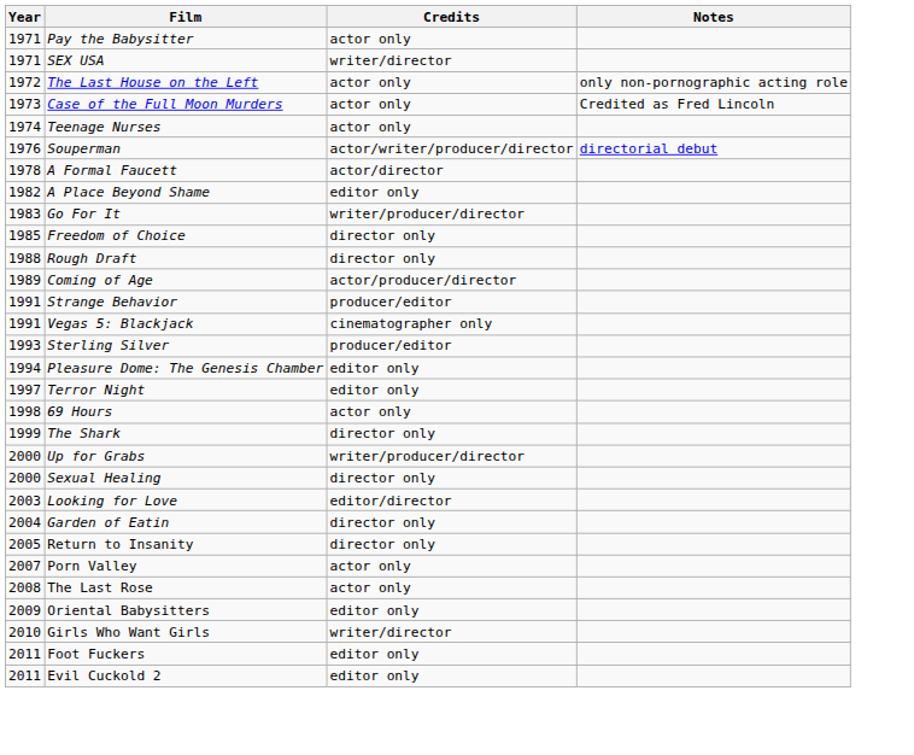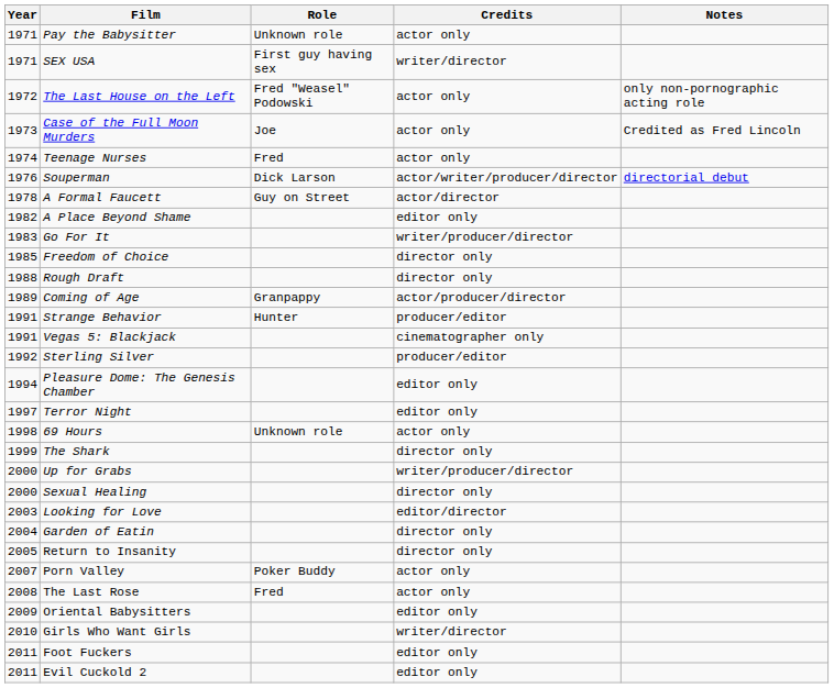 <table class="wikitable sortable">
 <tr>
 <th>Year</th>
 <th>Film</th>
+<th>Role</th>
 <th>Credits</th>
 <th>Notes</th>
 </tr>
 <tr>
 <td>1971</td>
 <td><em>Pay the Babysitter</em></td>
+<td>Unknown role</td>
 <td>actor only</td>
 <td></td>
 </tr>
 <tr>
 <td>1971</td>
 <td><em>SEX USA</em></td>
+<td>First guy having sex</td>
 <td>writer/director</td>
 <td></td>
 </tr>
 <tr>
 <td>1972</td>
 <td><em><a href='#'>The Last House on the Left</a></em></td>
+<td>Fred "Weasel" Podowski</td>
 <td>actor only</td>
 <td>only non-pornographic acting role</td>
 </tr>
 <tr>
 <td>1973</td>
 <td><em><a href='#'>Case of the Full Moon Murders</a></em></td>
+<td>Joe</td>
 <td>actor only</td>
 <td>Credited as Fred Lincoln</td>
 </tr>
 <tr>
 <td>1974</td>
 <td><em>Teenage Nurses</em></td>
+<td>Fred</td>
 <td>actor only</td>
 <td></td>
 </tr>
 <tr>
 <td>1976</td>
 <td><em>Souperman</em></td>
+<td>Dick Larson</td>
 <td>actor/writer/producer/director</td>
 <td><a href='#'>directorial debut</a></td>
 </tr>
 <tr>
 <td>1978</td>
 <td><em>A Formal Faucett</em></td>
+<td>Guy on Street</td>
 <td>actor/director</td>
 <td></td>
 </tr>
 <tr>
 <td>1982</td>
 <td><em>A Place Beyond Shame</em></td>
+<td></td>
 <td>editor only</td>
 <td></td>
 </tr>
 <tr>
 <td>1983</td>
 <td><em>Go For It</em></td>
+<td></td>
 <td>writer/producer/director</td>
 <td></td>
 </tr>
 <tr>
 <td>1985</td>
 <td><em>Freedom of Choice</em></td>
+<td></td>
 <td>director only</td>
 <td></td>
 </tr>
 <tr>
 <td>1988</td>
 <td><em>Rough Draft</em></td>
+<td></td>
 <td>director only</td>
 <td></td>
 </tr>
 <tr>
 <td>1989</td>
 <td><em>Coming of Age</em></td>
+<td>Granpappy</td>
 <td>actor/producer/director</td>
 <td></td>
 </tr>
 <tr>
 <td>1991</td>
 <td><em>Strange Behavior</em></td>
+<td>Hunter</td>
 <td>producer/editor</td>
 <td></td>
 </tr>
 <tr>
 <td>1991</td>
 <td><em>Vegas 5: Blackjack</em></td>
+<td></td>
 <td>cinematographer only</td>
 <td></td>
 </tr>
 <tr>
-<td>1993</td>
+<td>1992</td>
 <td><em>Sterling Silver</em></td>
+<td></td>
 <td>producer/editor</td>
 <td></td>
 </tr>
 <tr>
 <td>1994</td>
 <td><em>Pleasure Dome: The Genesis Chamber</em></td>
+<td></td>
 <td>editor only</td>
 <td></td>
 </tr>
 <tr>
 <td>1997</td>
 <td><em>Terror Night</em></td>
+<td></td>
 <td>editor only</td>
 <td></td>
 </tr>
 <tr>
 <td>1998</td>
 <td><em>69 Hours</em></td>
+<td>Unknown role</td>
 <td>actor only</td>
 <td></td>
 </tr>
 <tr>
 <td>1999</td>
 <td><em>The Shark</em></td>
+<td></td>
 <td>director only</td>
 <td></td>
 </tr>
 <tr>
 <td>2000</td>
 <td><em>Up for Grabs</em></td>
+<td></td>
 <td>writer/producer/director</td>
 <td></td>
 </tr>
 <tr>
 <td>2000</td>
 <td><em>Sexual Healing</em></td>
+<td></td>
 <td>director only</td>
 <td></td>
 </tr>
 <tr>
 <td>2003</td>
 <td><em>Looking for Love</em></td>
+<td></td>
 <td>editor/director</td>
 <td></td>
 </tr>
 <tr>
 <td>2004</td>
 <td><em>Garden of Eatin<strong></td>
+<td></td>
 <td>director only</td>
 <td></td>
 </tr>
 <tr>
 <td>2005</td>
 <td></em>Return to Insanity<em></td>
+<td></td>
 <td>director only</td>
 <td></td>
 </tr>
 <tr>
 <td>2007</td>
 <td></em>Porn Valley<em></td>
+<td>Poker Buddy</td>
 <td>actor only</td>
 <td></td>
 </tr>
 <tr>
 <td>2008</td>
 <td></em>The Last Rose<em></td>
+<td>Fred</td>
 <td>actor only</td>
 <td></td>
 </tr>
 <tr>
 <td>2009</td>
 <td></em>Oriental Babysitters<em></td>
+<td></td>
 <td>editor only</td>
 <td></td>
 </tr>
 <tr>
 <td>2010</td>
 <td></em>Girls Who Want Girls<em></td>
+<td></td>
 <td>writer/director</td>
 <td></td>
 </tr>
 <tr>
 <td>2011</td>
 <td></em>Foot Fuckers<em></td>
+<td></td>
 <td>editor only</td>
 <td></td>
 </tr>
 <tr>
 <td>2011</td>
 <td></em>Evil Cuckold 2<em></td>
+<td></td>
 <td>editor only</td>
 <td></td>
 </tr>
 </table>
